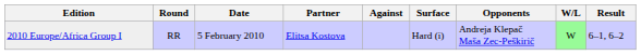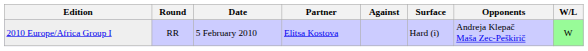 <table class="wikitable" style="font-size:95%;" width="950">
 <tr>
 <th>Edition</th>
 <th>Round</th>
 <th>Date</th>
 <th>Partner</th>
 <th>Against</th>
 <th>Surface</th>
 <th>Opponents</th>
 <th>W/L</th>
-<th>Result</th>
 </tr>
 <tr bgcolor="#CCCCFF">
 <td bgcolor=#efefef><a href='#'>2010 Europe/Africa Group I</a></td>
 <td align=center>RR</td>
 <td>5 February 2010</td>
 <td> <a href='#'>Elitsa Kostova</a></td>
 <td></td>
 <td>Hard (i)</td>
 <td> Andreja Klepač <br>  <a href='#'>Maša Zec-Peškirič</a></td>
 <td bgcolor=#98FB98 align=center>W</td>
-<td>6–1, 6–2</td>
 </tr>
 </table>
